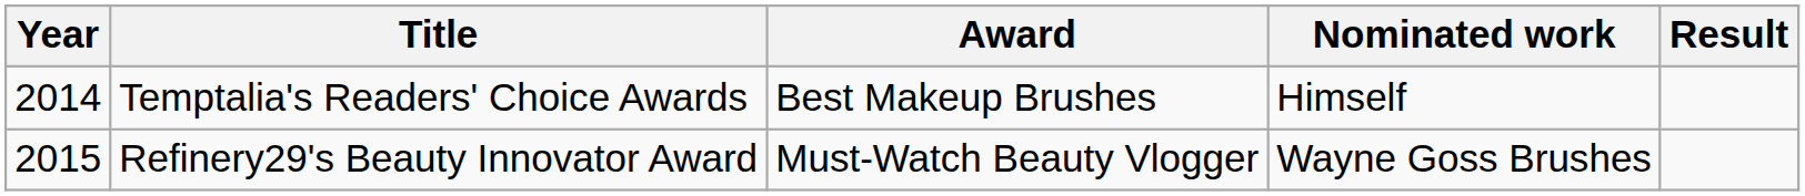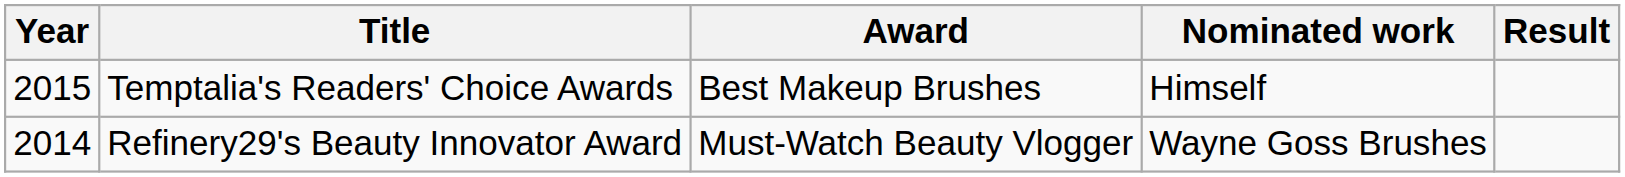 <table class="wikitable sortable">
 <tr>
 <th>Year</th>
 <th>Title</th>
 <th>Award</th>
 <th>Nominated work</th>
 <th>Result</th>
 </tr>
 <tr>
-<td>2014</td>
+<td>2015</td>
 <td>Temptalia's Readers' Choice Awards</td>
 <td>Best Makeup Brushes</td>
 <td>Himself</td>
 <td></td>
 </tr>
 <tr>
-<td>2015</td>
+<td>2014</td>
 <td>Refinery29's Beauty Innovator Award</td>
 <td>Must-Watch Beauty Vlogger</td>
 <td>Wayne Goss Brushes</td>
 <td></td>
 </tr>
 </table>
